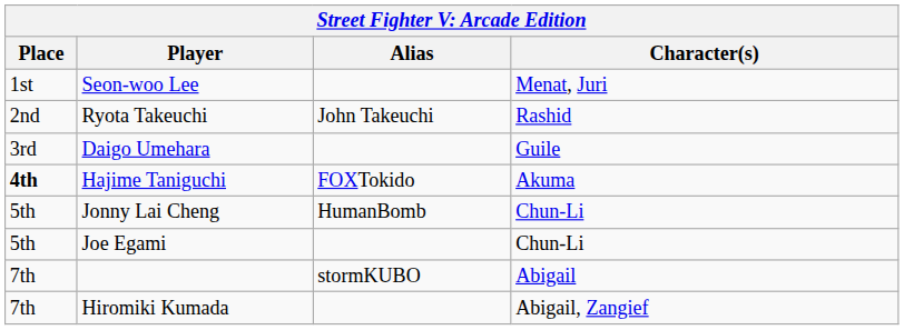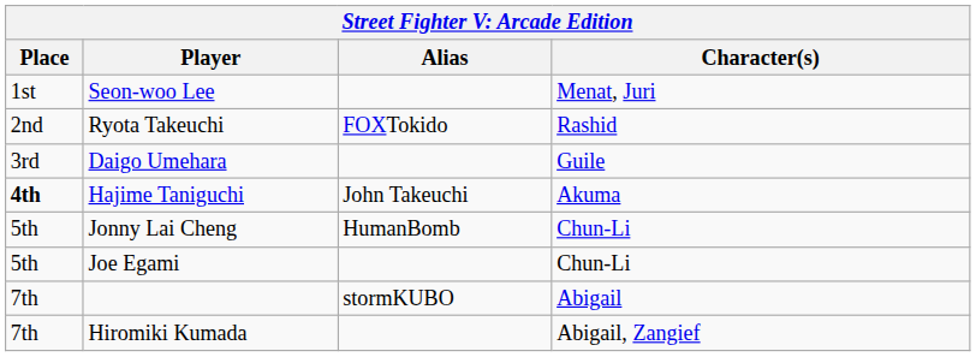 <table class="wikitable">
 <tr>
 <th colspan=5><em><a href='#'>Street Fighter V: Arcade Edition</a></em></th>
 </tr>
 <tr>
 <th style="width:50px;">Place</th>
 <th style="width:180px;">Player</th>
 <th style="width:150px;">Alias</th>
 <th style="width:300px;">Character(s)</th>
 </tr>
 <tr>
 <td>1st</td>
 <td> <a href='#'>Seon-woo Lee</a></td>
 <td></td>
 <td><a href='#'>Menat</a>, <a href='#'>Juri</a></td>
 </tr>
 <tr>
 <td>2nd</td>
 <td> Ryota Takeuchi</td>
-<td>John Takeuchi</td>
+<td><a href='#'>FOX</a>Tokido</td>
 <td><a href='#'>Rashid</a></td>
 </tr>
 <tr>
 <td>3rd</td>
 <td> <a href='#'>Daigo Umehara</a></td>
 <td></td>
 <td><a href='#'>Guile</a></td>
 </tr>
 <tr>
 <td><strong>4th</strong></td>
 <td> <a href='#'>Hajime Taniguchi</a></td>
-<td><a href='#'>FOX</a>Tokido</td>
+<td>John Takeuchi</td>
 <td><a href='#'>Akuma</a></td>
 </tr>
 <tr>
 <td>5th</td>
 <td> Jonny Lai Cheng</td>
 <td>HumanBomb</td>
 <td><a href='#'>Chun-Li</a></td>
 </tr>
 <tr>
 <td>5th</td>
 <td> Joe Egami</td>
 <td></td>
 <td>Chun-Li</td>
 </tr>
 <tr>
 <td>7th</td>
 <td></td>
 <td>stormKUBO</td>
 <td><a href='#'>Abigail</a></td>
 </tr>
 <tr>
 <td>7th</td>
 <td> Hiromiki Kumada</td>
 <td></td>
 <td>Abigail, <a href='#'>Zangief</a></td>
 </tr>
 </table>
